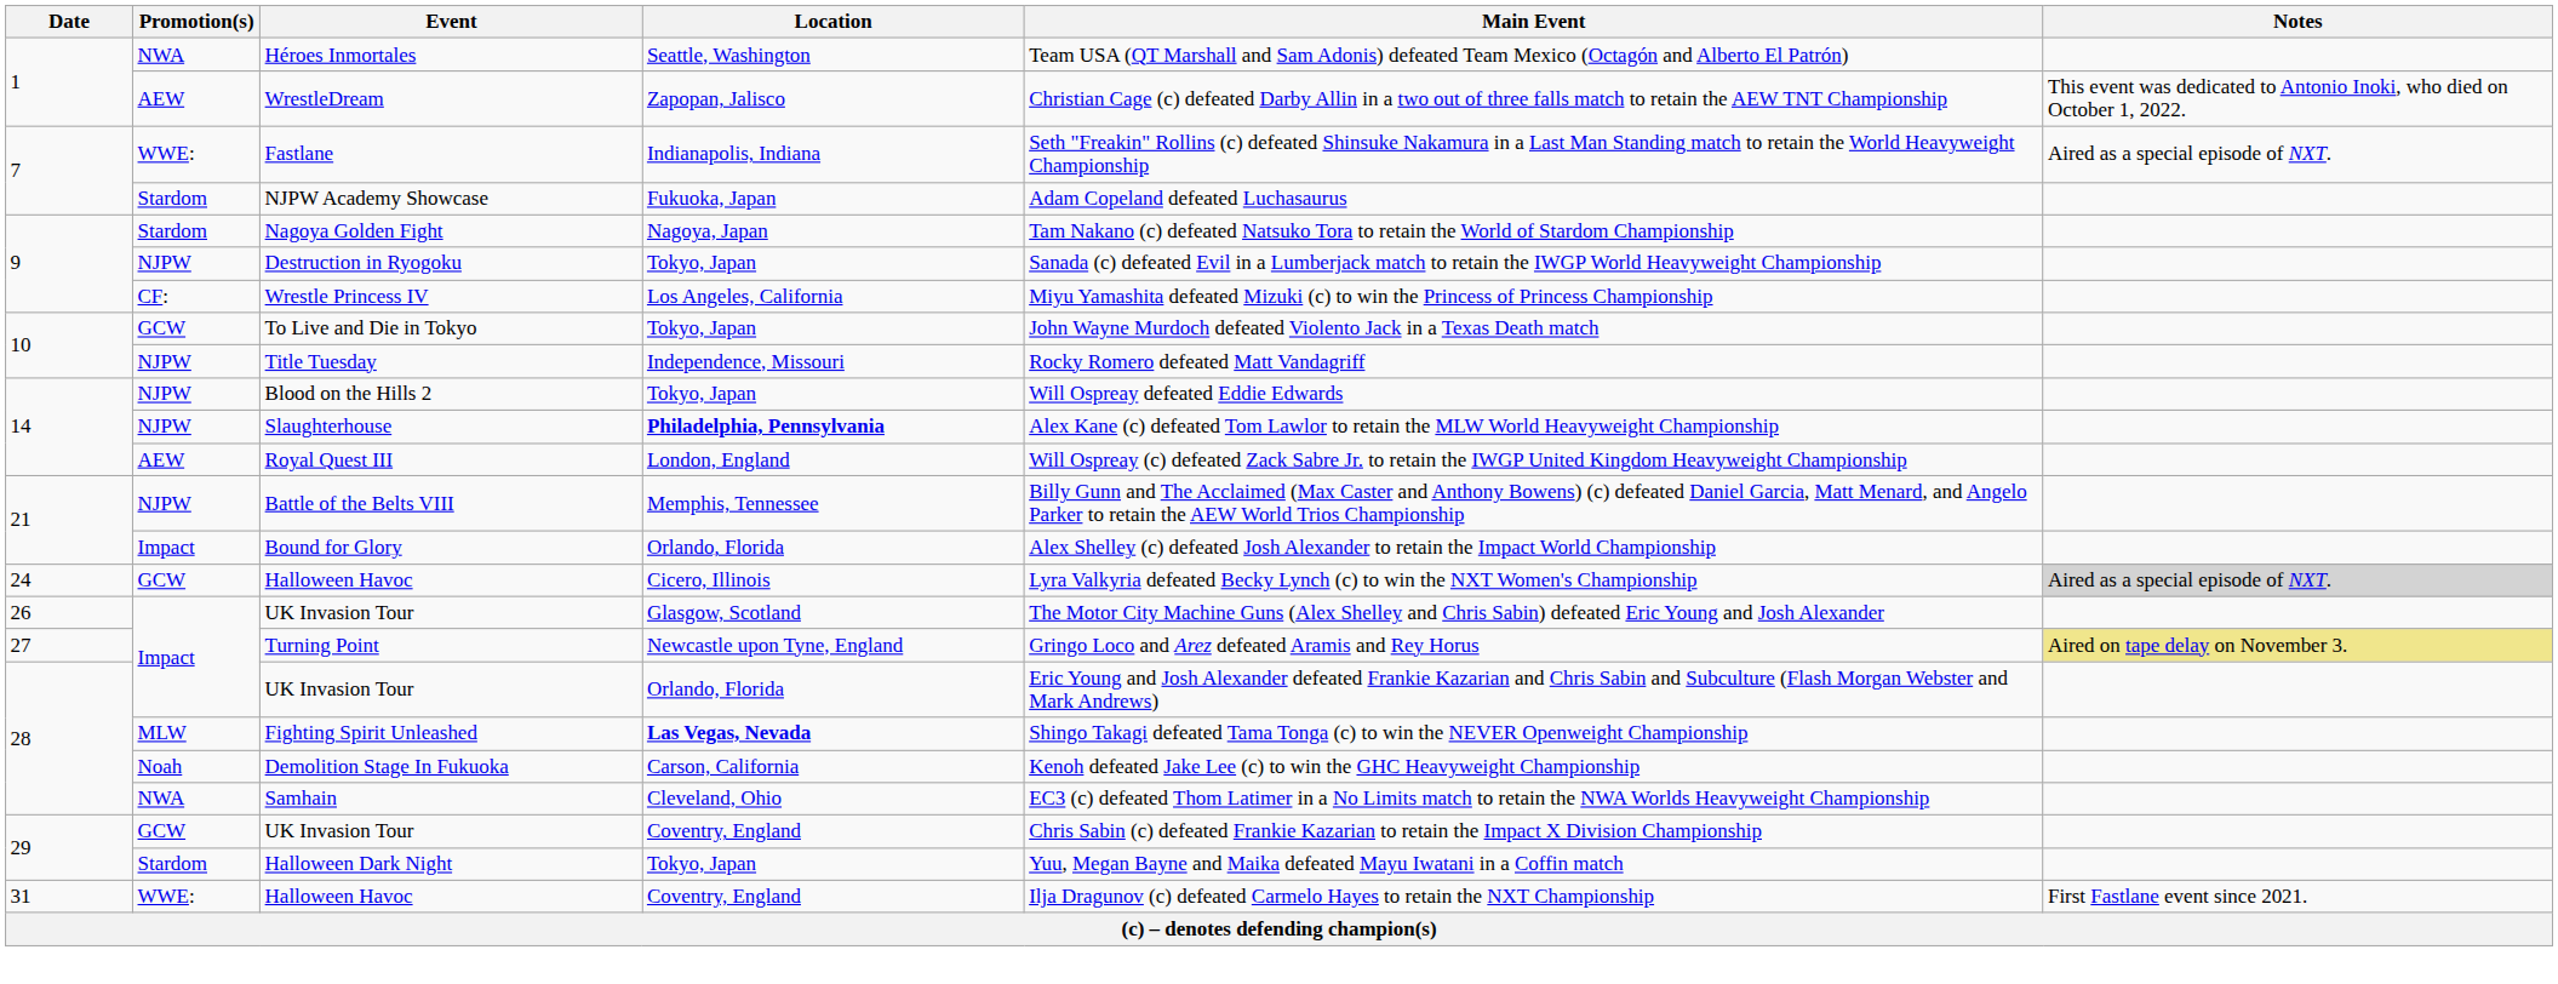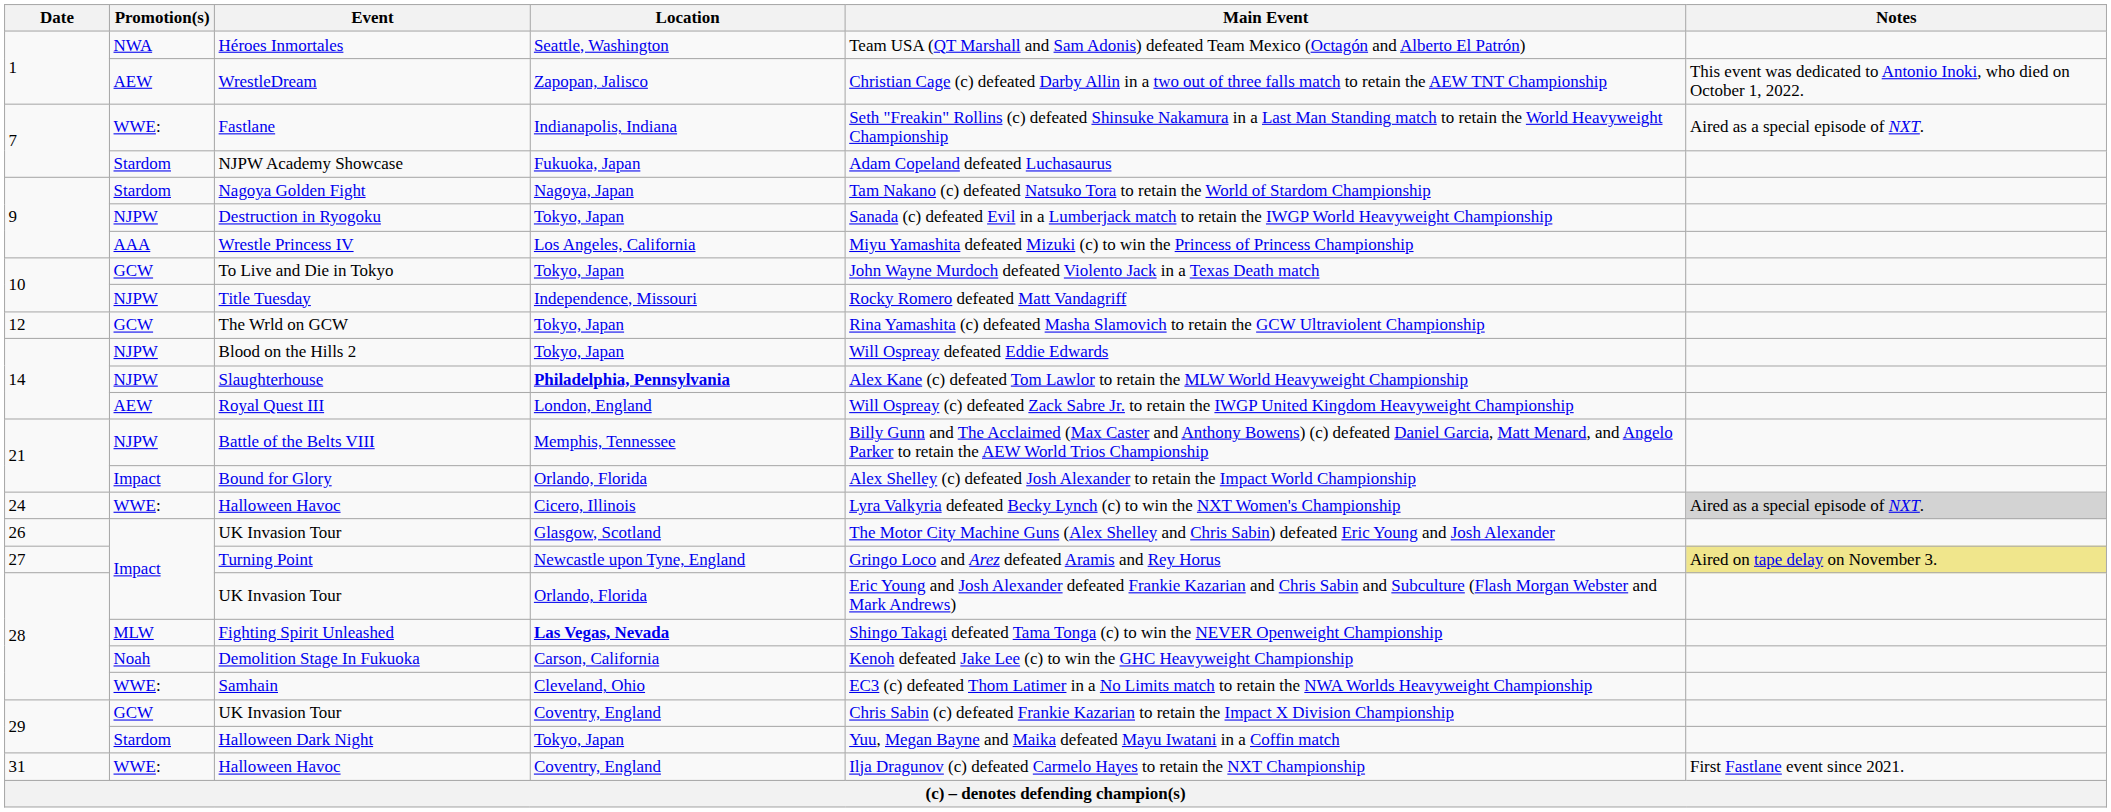 <table class="wikitable" style="width:100%;">
 <tr>
 <th width="5%">Date</th>
 <th width="5%">Promotion(s)</th>
 <th style="width:15%;">Event</th>
 <th style="width:15%;">Location</th>
 <th style="width:40%;">Main Event</th>
 <th style="width:20%;">Notes</th>
 </tr>
 <tr>
 <td rowspan=2>1</td>
 <td><a href='#'>NWA</a></td>
 <td><a href='#'>Héroes Inmortales</a></td>
 <td><a href='#'>Seattle, Washington</a></td>
 <td>Team USA (<a href='#'>QT Marshall</a> and <a href='#'>Sam Adonis</a>) defeated Team Mexico (<a href='#'>Octagón</a> and <a href='#'>Alberto El Patrón</a>)</td>
 <td></td>
 </tr>
 <tr>
 <td><a href='#'>AEW</a></td>
 <td><a href='#'>WrestleDream</a></td>
 <td><a href='#'>Zapopan, Jalisco</a></td>
 <td><a href='#'>Christian Cage</a> (c) defeated <a href='#'>Darby Allin</a> in a <a href='#'>two out of three falls match</a> to retain the <a href='#'>AEW TNT Championship</a></td>
 <td>This event was dedicated to <a href='#'>Antonio Inoki</a>, who died on October 1, 2022.</td>
 </tr>
 <tr>
 <td rowspan=2>7</td>
 <td><a href='#'>WWE</a>:</td>
 <td><a href='#'>Fastlane</a></td>
 <td><a href='#'>Indianapolis, Indiana</a></td>
 <td><a href='#'>Seth "Freakin" Rollins</a> (c) defeated <a href='#'>Shinsuke Nakamura</a> in a <a href='#'>Last Man Standing match</a> to retain the <a href='#'>World Heavyweight Championship</a></td>
 <td>Aired as a special episode of <em><a href='#'>NXT</a></em>.</td>
 </tr>
 <tr>
 <td><a href='#'>Stardom</a></td>
 <td>NJPW Academy Showcase</td>
 <td><a href='#'>Fukuoka, Japan</a></td>
 <td><a href='#'>Adam Copeland</a> defeated <a href='#'>Luchasaurus</a></td>
 <td></td>
 </tr>
 <tr>
 <td rowspan=3>9</td>
 <td><a href='#'>Stardom</a></td>
 <td><a href='#'>Nagoya Golden Fight</a></td>
 <td><a href='#'>Nagoya, Japan</a></td>
 <td><a href='#'>Tam Nakano</a> (c) defeated <a href='#'>Natsuko Tora</a> to retain the <a href='#'>World of Stardom Championship</a></td>
 <td></td>
 </tr>
 <tr>
 <td><a href='#'>NJPW</a></td>
 <td><a href='#'>Destruction in Ryogoku</a></td>
 <td><a href='#'>Tokyo, Japan</a></td>
 <td><a href='#'>Sanada</a> (c) defeated <a href='#'>Evil</a> in a <a href='#'>Lumberjack match</a> to retain the <a href='#'>IWGP World Heavyweight Championship</a></td>
 <td></td>
 </tr>
 <tr>
-<td><a href='#'>CF</a>:</td>
+<td><a href='#'>AAA</a></td>
 <td><a href='#'>Wrestle Princess IV</a></td>
 <td><a href='#'>Los Angeles, California</a></td>
 <td><a href='#'>Miyu Yamashita</a> defeated <a href='#'>Mizuki</a> (c) to win the <a href='#'>Princess of Princess Championship</a></td>
 <td></td>
 </tr>
 <tr>
 <td rowspan=2>10</td>
 <td><a href='#'>GCW</a></td>
 <td>To Live and Die in Tokyo</td>
 <td><a href='#'>Tokyo, Japan</a></td>
 <td><a href='#'>John Wayne Murdoch</a> defeated <a href='#'>Violento Jack</a> in a <a href='#'>Texas Death match</a></td>
 <td></td>
 </tr>
 <tr>
 <td><a href='#'>NJPW</a></td>
 <td><a href='#'>Title Tuesday</a></td>
 <td><a href='#'>Independence, Missouri</a></td>
 <td><a href='#'>Rocky Romero</a> defeated <a href='#'>Matt Vandagriff</a></td>
+<td></td>
+</tr>
+<tr>
+<td>12</td>
+<td><a href='#'>GCW</a></td>
+<td>The Wrld on GCW</td>
+<td><a href='#'>Tokyo, Japan</a></td>
+<td><a href='#'>Rina Yamashita</a> (c) defeated <a href='#'>Masha Slamovich</a> to retain the <a href='#'>GCW Ultraviolent Championship</a></td>
 <td></td>
 </tr>
 <tr>
 <td rowspan=3>14</td>
 <td><a href='#'>NJPW</a></td>
 <td>Blood on the Hills 2</td>
 <td><a href='#'>Tokyo, Japan</a></td>
 <td><a href='#'>Will Ospreay</a> defeated <a href='#'>Eddie Edwards</a></td>
 <td></td>
 </tr>
 <tr>
 <td><a href='#'>NJPW</a></td>
 <td><a href='#'>Slaughterhouse</a></td>
 <td><strong><a href='#'>Philadelphia, Pennsylvania</a></strong></td>
 <td><a href='#'>Alex Kane</a> (c) defeated <a href='#'>Tom Lawlor</a> to retain the <a href='#'>MLW World Heavyweight Championship</a></td>
 <td></td>
 </tr>
 <tr>
 <td><a href='#'>AEW</a></td>
 <td><a href='#'>Royal Quest III</a></td>
 <td><a href='#'>London, England</a></td>
 <td><a href='#'>Will Ospreay</a> (c) defeated <a href='#'>Zack Sabre Jr.</a> to retain the <a href='#'>IWGP United Kingdom Heavyweight Championship</a></td>
 <td></td>
 </tr>
 <tr>
 <td rowspan=2>21</td>
 <td><a href='#'>NJPW</a></td>
 <td><a href='#'>Battle of the Belts VIII</a></td>
 <td><a href='#'>Memphis, Tennessee</a></td>
 <td><a href='#'>Billy Gunn</a> and <a href='#'>The Acclaimed</a> (<a href='#'>Max Caster</a> and <a href='#'>Anthony Bowens</a>) (c) defeated <a href='#'>Daniel Garcia</a>, <a href='#'>Matt Menard</a>, and <a href='#'>Angelo Parker</a> to retain the <a href='#'>AEW World Trios Championship</a></td>
 <td></td>
 </tr>
 <tr>
 <td><a href='#'>Impact</a></td>
 <td><a href='#'>Bound for Glory</a></td>
 <td><a href='#'>Orlando, Florida</a></td>
 <td><a href='#'>Alex Shelley</a> (c) defeated <a href='#'>Josh Alexander</a> to retain the <a href='#'>Impact World Championship</a></td>
 <td></td>
 </tr>
 <tr>
 <td>24</td>
-<td><a href='#'>GCW</a></td>
+<td><a href='#'>WWE</a>:</td>
 <td><a href='#'>Halloween Havoc</a><br></td>
 <td><a href='#'>Cicero, Illinois</a></td>
 <td><a href='#'>Lyra Valkyria</a> defeated <a href='#'>Becky Lynch</a> (c) to win the <a href='#'>NXT Women's Championship</a></td>
 <td style="background: lightgrey;">Aired as a special episode of <em><a href='#'>NXT</a></em>.</td>
 </tr>
 <tr>
 <td>26</td>
 <td rowspan=3><a href='#'>Impact</a></td>
 <td>UK Invasion Tour</td>
 <td><a href='#'>Glasgow, Scotland</a></td>
 <td><a href='#'>The Motor City Machine Guns</a> (<a href='#'>Alex Shelley</a> and <a href='#'>Chris Sabin</a>) defeated <a href='#'>Eric Young</a> and <a href='#'>Josh Alexander</a></td>
 <td></td>
 </tr>
 <tr>
 <td>27</td>
 <td><a href='#'>Turning Point</a></td>
 <td><a href='#'>Newcastle upon Tyne, England</a></td>
 <td><a href='#'>Gringo Loco</a> and <em><a href='#'>Arez</a></em> defeated <a href='#'>Aramis</a> and <a href='#'>Rey Horus</a></td>
 <td style="background: khaki;">Aired on <a href='#'>tape delay</a> on November 3.</td>
 </tr>
 <tr>
 <td rowspan=4>28</td>
 <td>UK Invasion Tour</td>
 <td><a href='#'>Orlando, Florida</a></td>
 <td><a href='#'>Eric Young</a> and <a href='#'>Josh Alexander</a> defeated <a href='#'>Frankie Kazarian</a> and <a href='#'>Chris Sabin</a> and <a href='#'>Subculture</a> (<a href='#'>Flash Morgan Webster</a> and <a href='#'>Mark Andrews</a>)</td>
 <td></td>
 </tr>
 <tr>
 <td><a href='#'>MLW</a></td>
 <td><a href='#'>Fighting Spirit Unleashed</a></td>
 <td><strong><a href='#'>Las Vegas, Nevada</a></strong></td>
 <td><a href='#'>Shingo Takagi</a> defeated <a href='#'>Tama Tonga</a> (c) to win the <a href='#'>NEVER Openweight Championship</a></td>
 <td></td>
 </tr>
 <tr>
 <td><a href='#'>Noah</a></td>
 <td><a href='#'>Demolition Stage In Fukuoka</a></td>
 <td><a href='#'>Carson, California</a></td>
 <td><a href='#'>Kenoh</a> defeated <a href='#'>Jake Lee</a> (c) to win the <a href='#'>GHC Heavyweight Championship</a></td>
 <td></td>
 </tr>
 <tr>
-<td><a href='#'>NWA</a></td>
+<td><a href='#'>WWE</a>:</td>
 <td><a href='#'>Samhain</a></td>
 <td><a href='#'>Cleveland, Ohio</a></td>
 <td><a href='#'>EC3</a> (c) defeated <a href='#'>Thom Latimer</a> in a <a href='#'>No Limits match</a> to retain the <a href='#'>NWA Worlds Heavyweight Championship</a></td>
 <td></td>
 </tr>
 <tr>
 <td rowspan=2>29</td>
 <td><a href='#'>GCW</a></td>
 <td>UK Invasion Tour</td>
 <td><a href='#'>Coventry, England</a></td>
 <td><a href='#'>Chris Sabin</a> (c) defeated <a href='#'>Frankie Kazarian</a> to retain the <a href='#'>Impact X Division Championship</a></td>
 <td></td>
 </tr>
 <tr>
 <td><a href='#'>Stardom</a></td>
 <td><a href='#'>Halloween Dark Night</a></td>
 <td><a href='#'>Tokyo, Japan</a></td>
 <td><a href='#'>Yuu</a>, <a href='#'>Megan Bayne</a> and <a href='#'>Maika</a> defeated <a href='#'>Mayu Iwatani</a> in a <a href='#'>Coffin match</a></td>
 <td></td>
 </tr>
 <tr>
 <td>31</td>
 <td><a href='#'>WWE</a>:</td>
 <td><a href='#'>Halloween Havoc</a><br></td>
 <td><a href='#'>Coventry, England</a></td>
 <td><a href='#'>Ilja Dragunov</a> (c) defeated <a href='#'>Carmelo Hayes</a> to retain the <a href='#'>NXT Championship</a></td>
 <td>First <a href='#'>Fastlane</a> event since 2021.</td>
 </tr>
 <tr>
 <th colspan="6">(c) – denotes defending champion(s)</th>
 </tr>
 </table>
